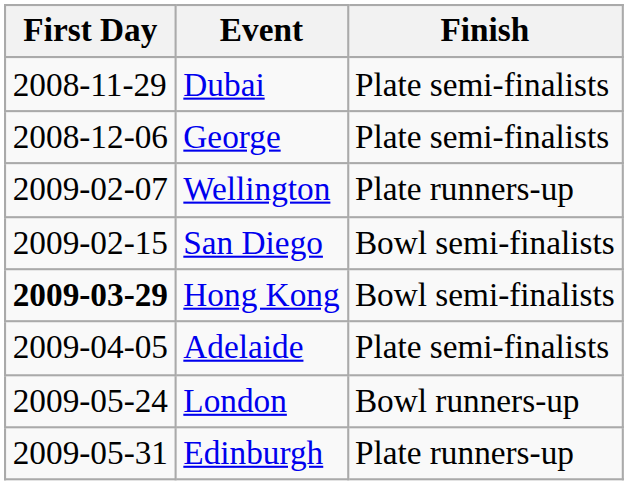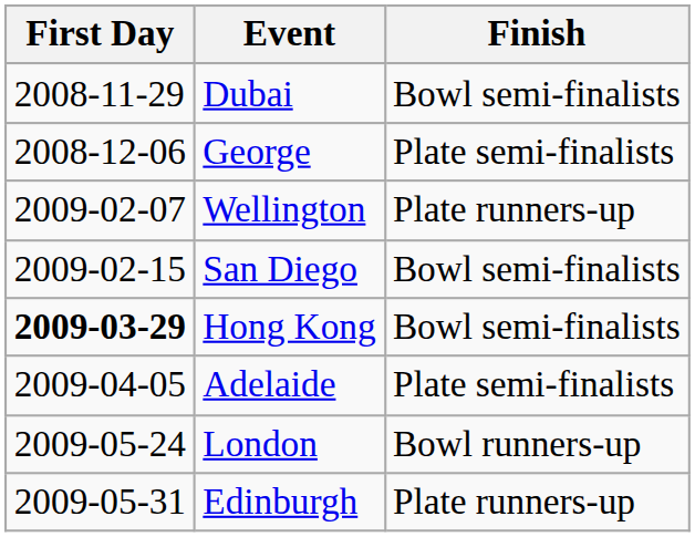 <table class="wikitable">
 <tr>
 <th>First Day</th>
 <th>Event</th>
 <th>Finish</th>
 </tr>
 <tr>
 <td>2008-11-29</td>
 <td><a href='#'>Dubai</a></td>
-<td>Plate semi-finalists</td>
+<td>Bowl semi-finalists</td>
 </tr>
 <tr>
 <td>2008-12-06</td>
 <td><a href='#'>George</a></td>
 <td>Plate semi-finalists</td>
 </tr>
 <tr>
 <td>2009-02-07</td>
 <td><a href='#'>Wellington</a></td>
 <td>Plate runners-up</td>
 </tr>
 <tr>
 <td>2009-02-15</td>
 <td><a href='#'>San Diego</a></td>
 <td>Bowl semi-finalists</td>
 </tr>
 <tr>
 <td><strong>2009-03-29</strong></td>
 <td><a href='#'>Hong Kong</a></td>
 <td>Bowl semi-finalists</td>
 </tr>
 <tr>
 <td>2009-04-05</td>
 <td><a href='#'>Adelaide</a></td>
 <td>Plate semi-finalists</td>
 </tr>
 <tr>
 <td>2009-05-24</td>
 <td><a href='#'>London</a></td>
 <td>Bowl runners-up</td>
 </tr>
 <tr>
 <td>2009-05-31</td>
 <td><a href='#'>Edinburgh</a></td>
 <td>Plate runners-up</td>
 </tr>
 </table>
